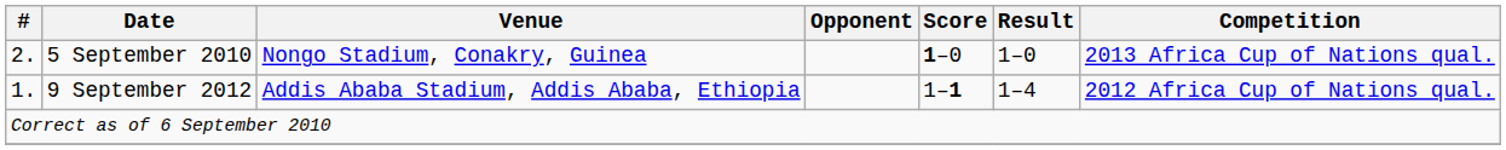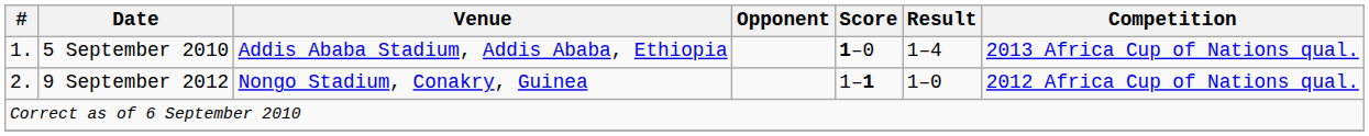 <table class="wikitable" style="font-size:95%;">
 <tr>
 <th>#</th>
 <th>Date</th>
 <th>Venue</th>
 <th>Opponent</th>
 <th>Score</th>
 <th>Result</th>
 <th>Competition</th>
 </tr>
 <tr>
-<td>2.</td>
+<td>1.</td>
 <td>5 September 2010</td>
-<td><a href='#'>Nongo Stadium</a>, <a href='#'>Conakry</a>, <a href='#'>Guinea</a></td>
+<td><a href='#'>Addis Ababa Stadium</a>, <a href='#'>Addis Ababa</a>, <a href='#'>Ethiopia</a></td>
 <td></td>
 <td><strong>1</strong>–0</td>
-<td>1–0</td>
+<td>1–4</td>
 <td><a href='#'>2013 Africa Cup of Nations qual.</a></td>
 </tr>
 <tr>
-<td>1.</td>
+<td>2.</td>
 <td>9 September 2012</td>
-<td><a href='#'>Addis Ababa Stadium</a>, <a href='#'>Addis Ababa</a>, <a href='#'>Ethiopia</a></td>
+<td><a href='#'>Nongo Stadium</a>, <a href='#'>Conakry</a>, <a href='#'>Guinea</a></td>
 <td></td>
 <td>1–<strong>1</strong></td>
-<td>1–4</td>
+<td>1–0</td>
 <td><a href='#'>2012 Africa Cup of Nations qual.</a></td>
 </tr>
 <tr>
 <td colspan="12"><small><em>Correct as of 6 September 2010</em></small></td>
 </tr>
 <tr>
 </tr>
 </table>
